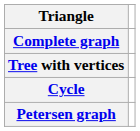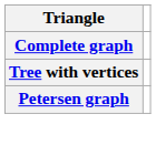 <table class="wikitable" style="background:white;">
 <tr>
 <th>Triangle </th>
 <td></td>
 </tr>
 <tr>
 <th><a href='#'>Complete graph</a> </th>
 <td></td>
 </tr>
 <tr>
 <th><a href='#'>Tree</a> with  vertices</th>
 <td></td>
 </tr>
 <tr>
-<th><a href='#'>Cycle</a> </th>
-<td></td>
-</tr>
-<tr>
 <th><a href='#'>Petersen graph</a></th>
 <td></td>
 </tr>
 </table>
